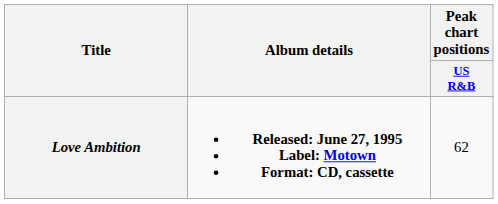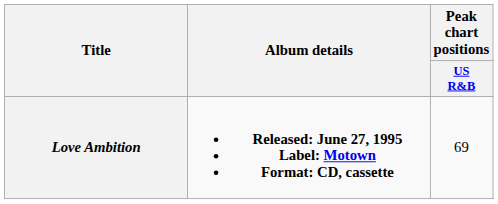 <table class="wikitable plainrowheaders" style="text-align:center;">
 <tr>
 <th scope="col" rowspan="2" style="width:12em;">Title</th>
 <th scope="col" rowspan="2" style="width:16em;">Album details</th>
 <th scope="col" colspan="1">Peak chart positions</th>
 </tr>
 <tr>
 <th style="width:3em;font-size:85%"><a href='#'>US<br>R&B</a><br></th>
 </tr>
 <tr>
 <th scope="row"><em>Love Ambition</em></th>
 <td><strong><br><ul><li>Released: June 27, 1995</li><li>Label: <a href='#'>Motown</a></li><li>Format: CD, cassette</li></ul></strong></td>
-<td>62</td>
+<td>69</td>
 </tr>
 </table>
